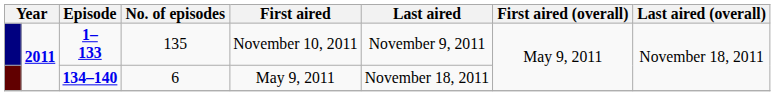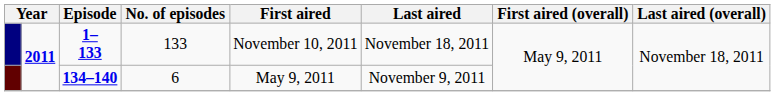 <table class="wikitable" style="text-align:center">
 <tr>
 <th style="padding:0 9px;" colspan="2">Year</th>
 <th style="padding:0 4px;">Episode</th>
 <th style="padding:0 4px;">No. of episodes</th>
 <th style="padding:0 8px;">First aired</th>
 <th style="padding:0 4px;">Last aired</th>
 <th style="padding:0 4px;">First aired (overall)</th>
 <th style="padding:0 4px;">Last aired (overall)</th>
 </tr>
 <tr>
 <td style="background:#000080;padding:0 8px;  "></td>
 <td rowspan="2"><strong><a href='#'>2011</a></strong></td>
 <td><strong><a href='#'>1–<br>133</a></strong></td>
-<td>135</td>
+<td>133</td>
 <td>November 10, 2011</td>
-<td>November 9, 2011</td>
+<td>November 18, 2011</td>
 <td rowspan="2">May 9, 2011</td>
 <td rowspan="2">November 18, 2011</td>
 </tr>
 <tr>
 <td style="background:#610000;padding:0 8px;  "></td>
 <td><strong><a href='#'>134–140</a></strong></td>
 <td>6</td>
 <td>May 9, 2011</td>
-<td>November 18, 2011</td>
+<td>November 9, 2011</td>
 </tr>
 <tr>
 </tr>
 </table>
